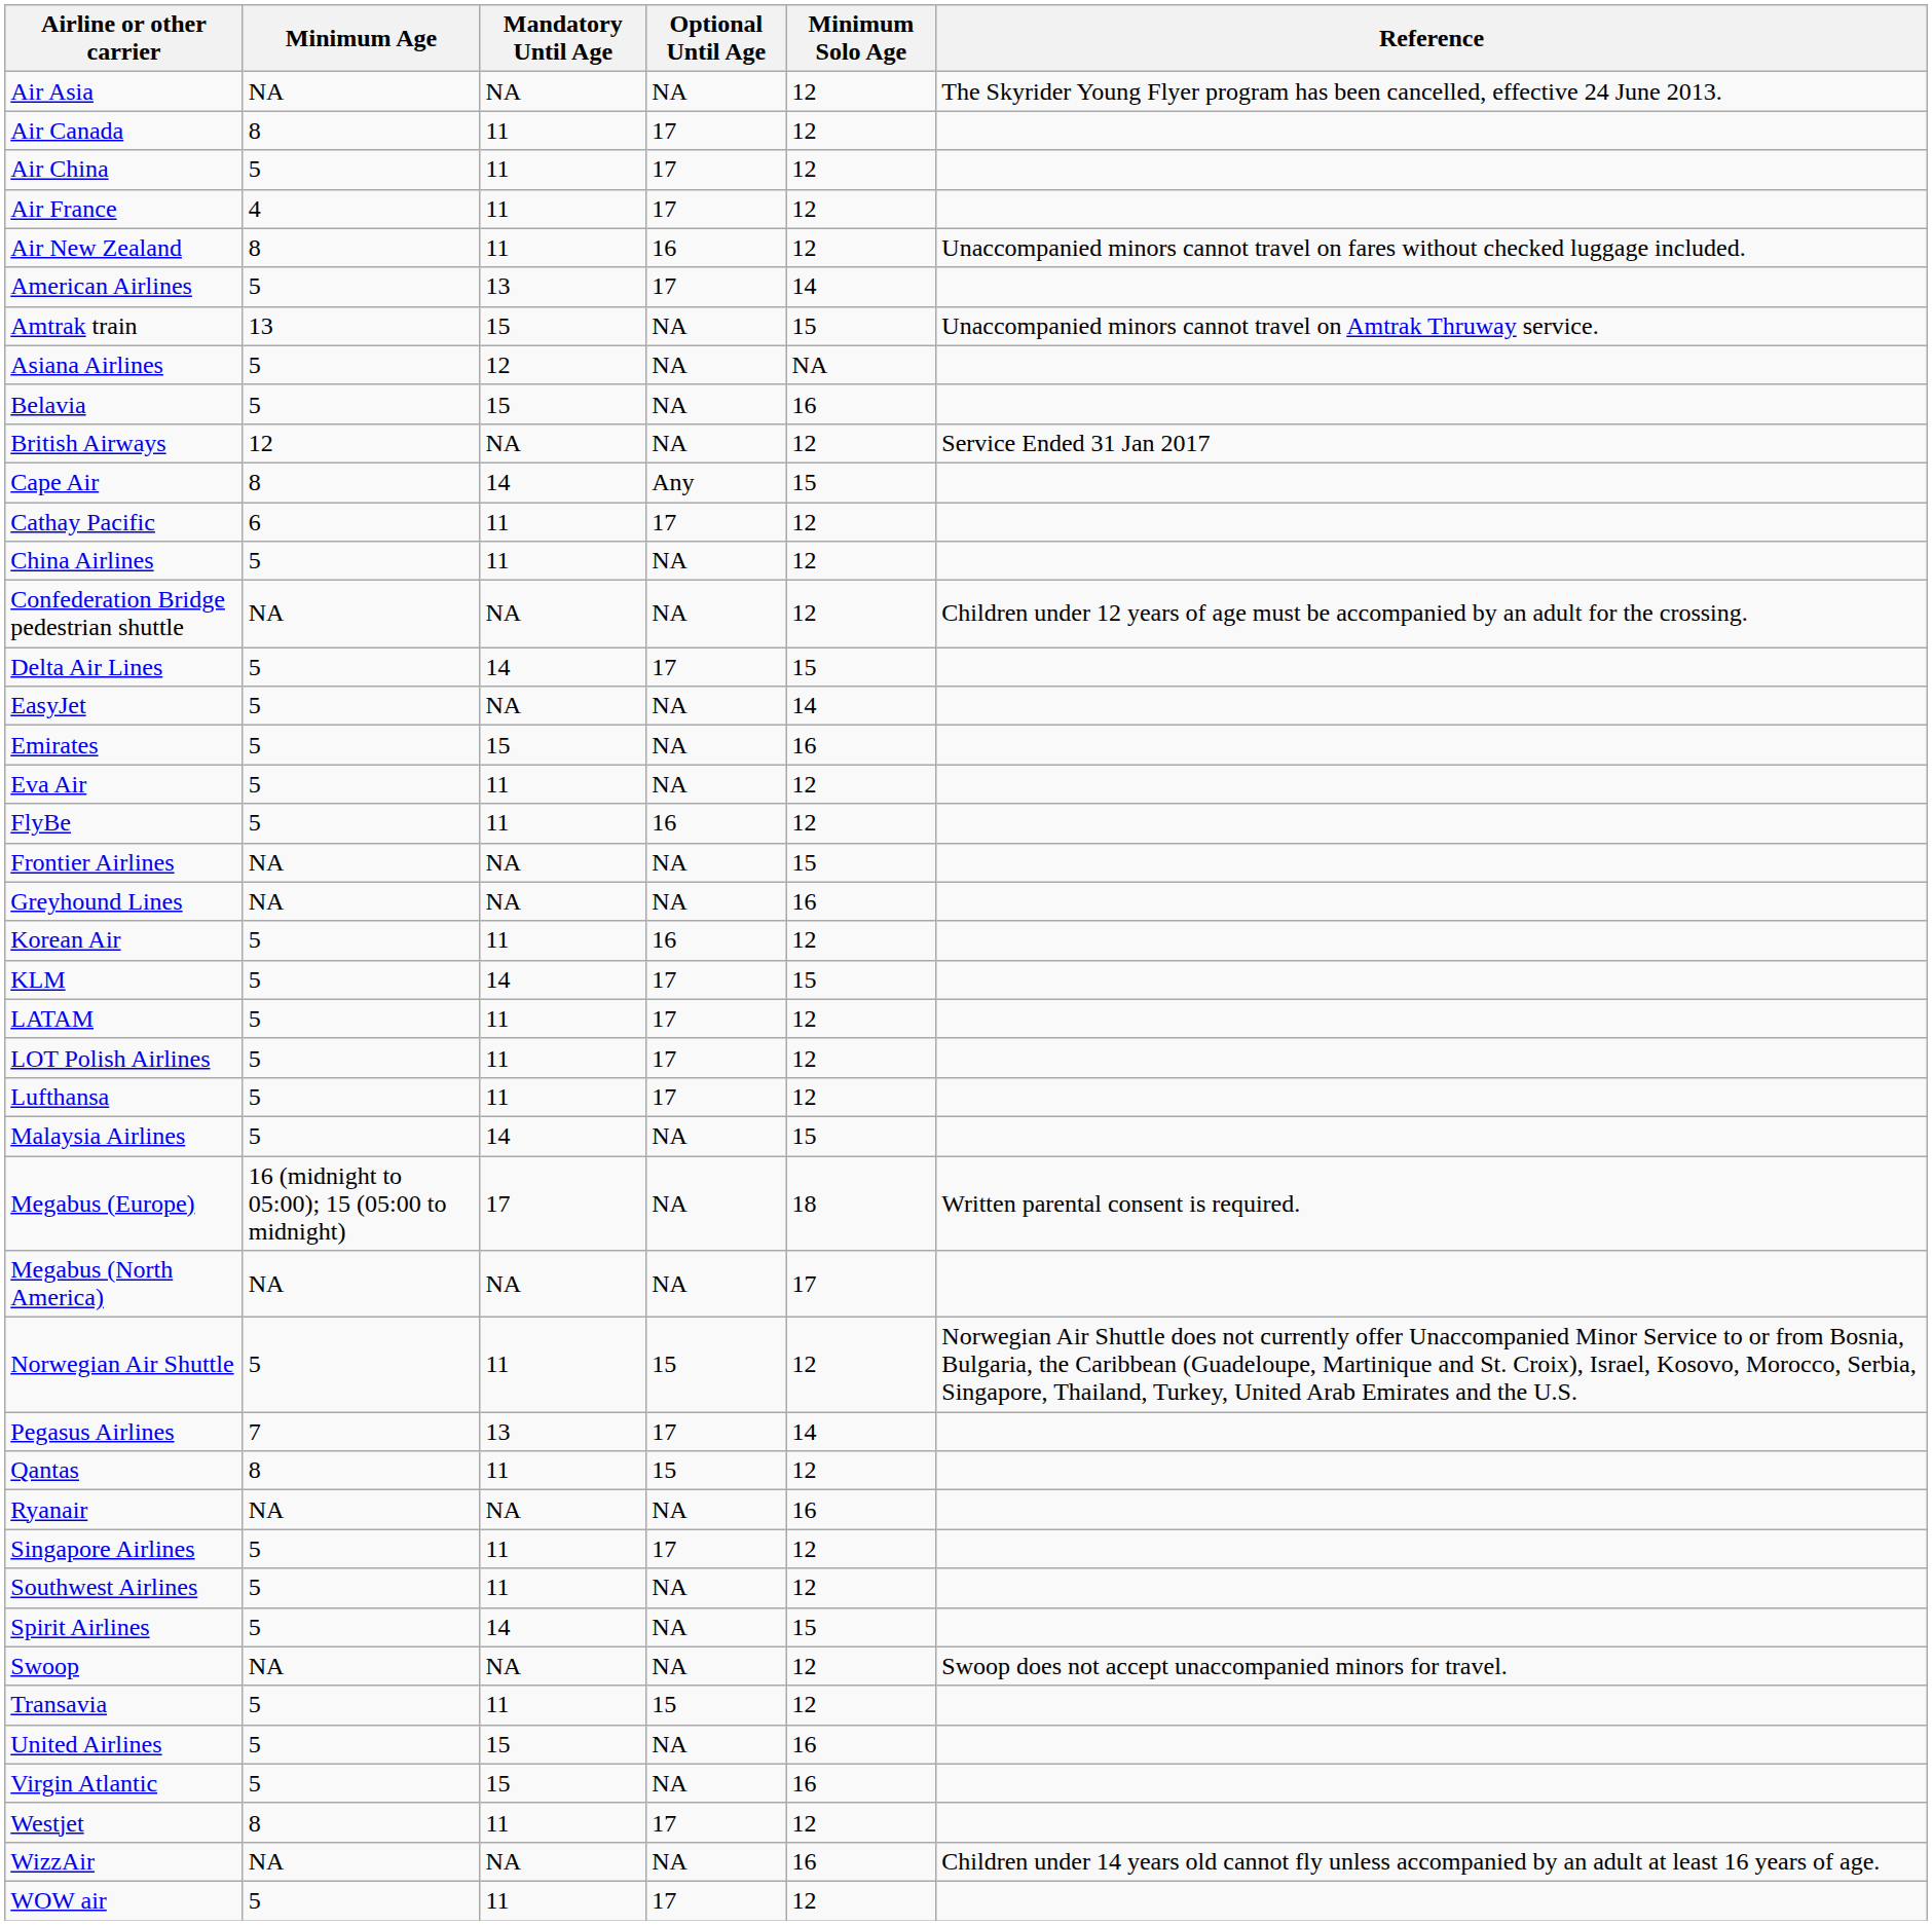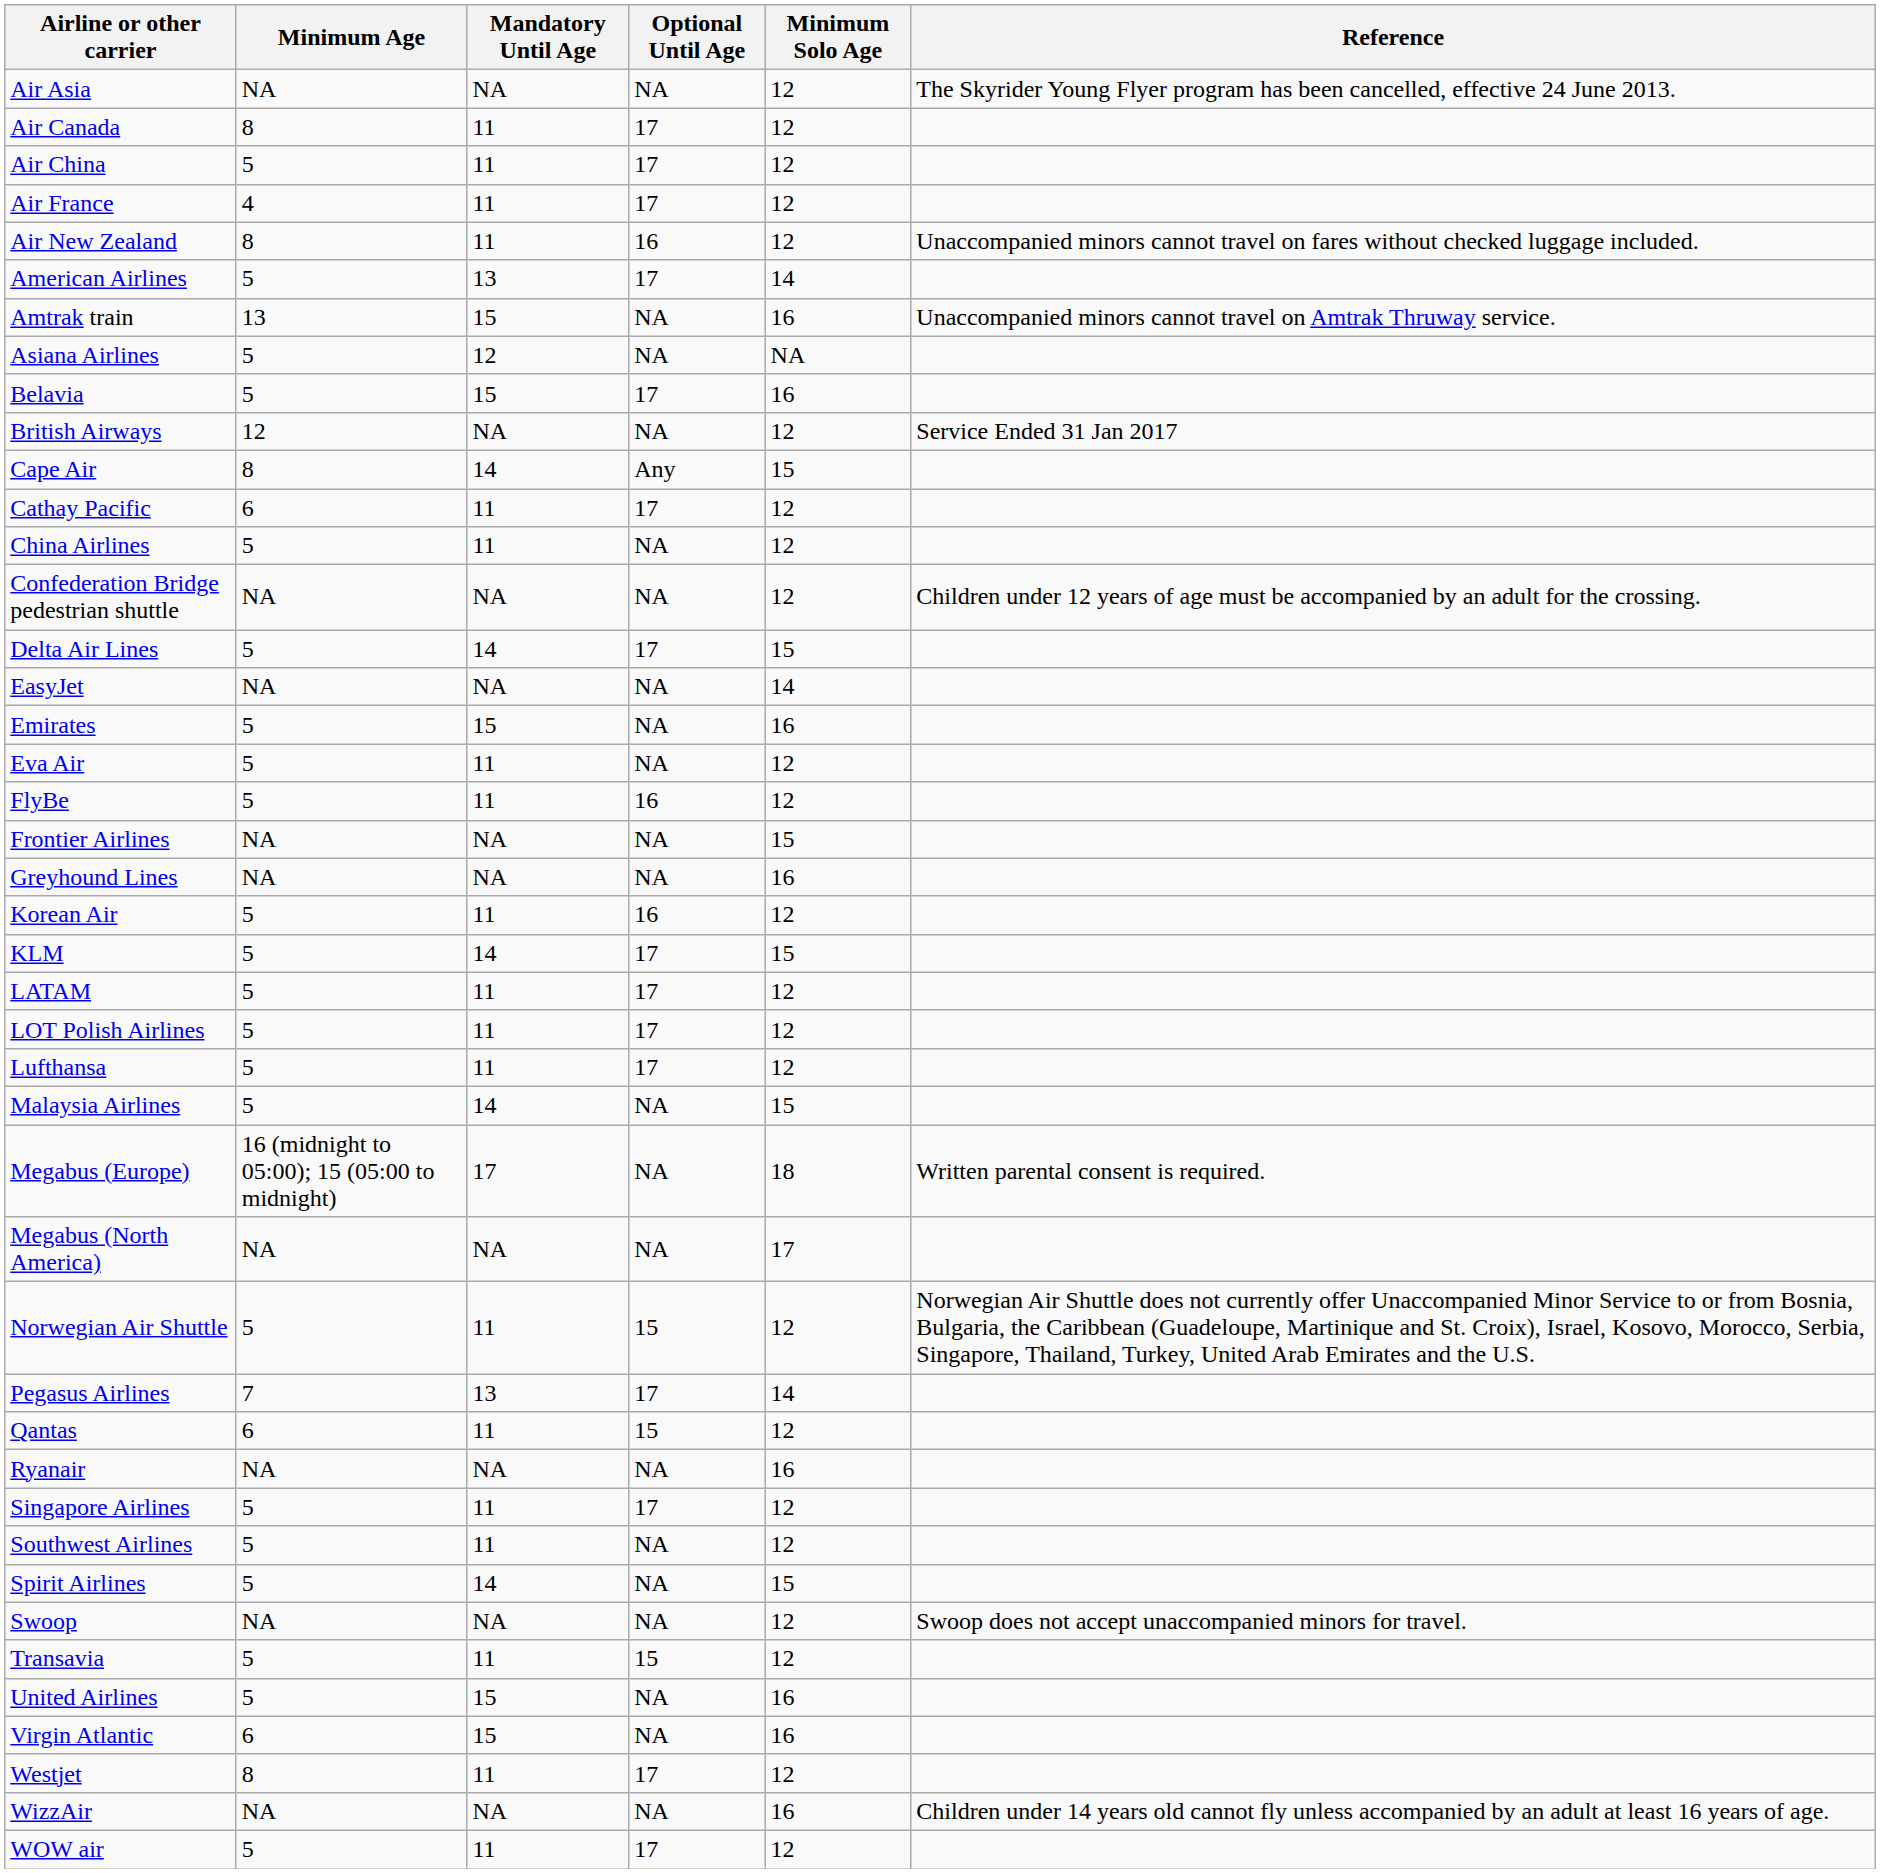 <table class="wikitable sortable">
 <tr>
 <th>Airline or other carrier</th>
 <th>Minimum Age</th>
 <th>Mandatory Until Age</th>
 <th>Optional Until Age</th>
 <th>Minimum Solo Age</th>
 <th>Reference</th>
 </tr>
 <tr>
 <td><a href='#'>Air Asia</a></td>
 <td>NA</td>
 <td>NA</td>
 <td>NA</td>
 <td>12</td>
 <td>The Skyrider Young Flyer program has been cancelled, effective 24 June 2013.</td>
 </tr>
 <tr>
 <td><a href='#'>Air Canada</a></td>
 <td>8</td>
 <td>11</td>
 <td>17</td>
 <td>12</td>
 <td></td>
 </tr>
 <tr>
 <td><a href='#'>Air China</a></td>
 <td>5</td>
 <td>11</td>
 <td>17</td>
 <td>12</td>
 <td></td>
 </tr>
 <tr>
 <td><a href='#'>Air France</a></td>
 <td>4</td>
 <td>11</td>
 <td>17</td>
 <td>12</td>
 <td></td>
 </tr>
 <tr>
 <td><a href='#'>Air New Zealand</a></td>
 <td>8</td>
 <td>11</td>
 <td>16</td>
 <td>12</td>
 <td>Unaccompanied minors cannot travel on fares without checked luggage included.</td>
 </tr>
 <tr>
 <td><a href='#'>American Airlines</a></td>
 <td>5</td>
 <td>13</td>
 <td>17</td>
 <td>14</td>
 <td></td>
 </tr>
 <tr>
 <td><a href='#'>Amtrak</a> train</td>
 <td>13</td>
 <td>15</td>
 <td>NA</td>
-<td>15</td>
+<td>16</td>
 <td>Unaccompanied minors cannot travel on <a href='#'>Amtrak Thruway</a> service.</td>
 </tr>
 <tr>
 <td><a href='#'>Asiana Airlines</a></td>
 <td>5</td>
 <td>12</td>
 <td>NA</td>
 <td>NA</td>
 <td></td>
 </tr>
 <tr>
 <td><a href='#'>Belavia</a></td>
 <td>5</td>
 <td>15</td>
-<td>NA</td>
+<td>17</td>
 <td>16</td>
 <td></td>
 </tr>
 <tr>
 <td><a href='#'>British Airways</a></td>
 <td>12</td>
 <td>NA</td>
 <td>NA</td>
 <td>12</td>
 <td>Service Ended 31 Jan 2017</td>
 </tr>
 <tr>
 <td><a href='#'>Cape Air</a></td>
 <td>8</td>
 <td>14</td>
 <td>Any</td>
 <td>15</td>
 <td></td>
 </tr>
 <tr>
 <td><a href='#'>Cathay Pacific</a></td>
 <td>6</td>
 <td>11</td>
 <td>17</td>
 <td>12</td>
 <td></td>
 </tr>
 <tr>
 <td><a href='#'>China Airlines</a></td>
 <td>5</td>
 <td>11</td>
 <td>NA</td>
 <td>12</td>
 <td></td>
 </tr>
 <tr>
 <td><a href='#'>Confederation Bridge</a> pedestrian shuttle</td>
 <td>NA</td>
 <td>NA</td>
 <td>NA</td>
 <td>12</td>
 <td>Children under 12 years of age must be accompanied by an adult for the crossing.</td>
 </tr>
 <tr>
 <td><a href='#'>Delta Air Lines</a></td>
 <td>5</td>
 <td>14</td>
 <td>17</td>
 <td>15</td>
 <td></td>
 </tr>
 <tr>
 <td><a href='#'>EasyJet</a></td>
-<td>5</td>
+<td>NA</td>
 <td>NA</td>
 <td>NA</td>
 <td>14</td>
 <td></td>
 </tr>
 <tr>
 <td><a href='#'>Emirates</a></td>
 <td>5</td>
 <td>15</td>
 <td>NA</td>
 <td>16</td>
 <td></td>
 </tr>
 <tr>
 <td><a href='#'>Eva Air</a></td>
 <td>5</td>
 <td>11</td>
 <td>NA</td>
 <td>12</td>
 <td></td>
 </tr>
 <tr>
 <td><a href='#'>FlyBe</a></td>
 <td>5</td>
 <td>11</td>
 <td>16</td>
 <td>12</td>
 <td></td>
 </tr>
 <tr>
 <td><a href='#'>Frontier Airlines</a></td>
 <td>NA</td>
 <td>NA</td>
 <td>NA</td>
 <td>15</td>
 <td></td>
 </tr>
 <tr>
 <td><a href='#'>Greyhound Lines</a></td>
 <td>NA</td>
 <td>NA</td>
 <td>NA</td>
 <td>16</td>
 <td></td>
 </tr>
 <tr>
 <td><a href='#'>Korean Air</a></td>
 <td>5</td>
 <td>11</td>
 <td>16</td>
 <td>12</td>
 <td></td>
 </tr>
 <tr>
 <td><a href='#'>KLM</a></td>
 <td>5</td>
 <td>14</td>
 <td>17</td>
 <td>15</td>
 <td></td>
 </tr>
 <tr>
 <td><a href='#'>LATAM</a></td>
 <td>5</td>
 <td>11</td>
 <td>17</td>
 <td>12</td>
 <td></td>
 </tr>
 <tr>
 <td><a href='#'>LOT Polish Airlines</a></td>
 <td>5</td>
 <td>11</td>
 <td>17</td>
 <td>12</td>
 <td></td>
 </tr>
 <tr>
 <td><a href='#'>Lufthansa</a></td>
 <td>5</td>
 <td>11</td>
 <td>17</td>
 <td>12</td>
 <td></td>
 </tr>
 <tr>
 <td><a href='#'>Malaysia Airlines</a></td>
 <td>5</td>
 <td>14</td>
 <td>NA</td>
 <td>15</td>
 <td></td>
 </tr>
 <tr>
 <td><a href='#'>Megabus (Europe)</a></td>
 <td>16 (midnight to 05:00); 15 (05:00 to midnight)</td>
 <td>17</td>
 <td>NA</td>
 <td>18</td>
 <td>Written parental consent is required.</td>
 </tr>
 <tr>
 <td><a href='#'>Megabus (North America)</a></td>
 <td>NA</td>
 <td>NA</td>
 <td>NA</td>
 <td>17</td>
 <td></td>
 </tr>
 <tr>
 <td><a href='#'>Norwegian Air Shuttle</a></td>
 <td>5</td>
 <td>11</td>
 <td>15</td>
 <td>12</td>
 <td>Norwegian Air Shuttle does not currently offer Unaccompanied Minor Service to or from Bosnia, Bulgaria, the Caribbean (Guadeloupe, Martinique and St. Croix), Israel, Kosovo, Morocco, Serbia, Singapore, Thailand, Turkey, United Arab Emirates and the U.S.</td>
 </tr>
 <tr>
 <td><a href='#'>Pegasus Airlines</a></td>
 <td>7</td>
 <td>13</td>
 <td>17</td>
 <td>14</td>
 <td></td>
 </tr>
 <tr>
 <td><a href='#'>Qantas</a></td>
-<td>8</td>
+<td>6</td>
 <td>11</td>
 <td>15</td>
 <td>12</td>
 <td></td>
 </tr>
 <tr>
 <td><a href='#'>Ryanair</a></td>
 <td>NA</td>
 <td>NA</td>
 <td>NA</td>
 <td>16</td>
 <td></td>
 </tr>
 <tr>
 <td><a href='#'>Singapore Airlines</a></td>
 <td>5</td>
 <td>11</td>
 <td>17</td>
 <td>12</td>
 <td></td>
 </tr>
 <tr>
 <td><a href='#'>Southwest Airlines</a></td>
 <td>5</td>
 <td>11</td>
 <td>NA</td>
 <td>12</td>
 <td></td>
 </tr>
 <tr>
 <td><a href='#'>Spirit Airlines</a></td>
 <td>5</td>
 <td>14</td>
 <td>NA</td>
 <td>15</td>
 <td></td>
 </tr>
 <tr>
 <td><a href='#'>Swoop</a></td>
 <td>NA</td>
 <td>NA</td>
 <td>NA</td>
 <td>12</td>
 <td>Swoop does not accept unaccompanied minors for travel.</td>
 </tr>
 <tr>
 <td><a href='#'>Transavia</a></td>
 <td>5</td>
 <td>11</td>
 <td>15</td>
 <td>12</td>
 <td></td>
 </tr>
 <tr>
 <td><a href='#'>United Airlines</a></td>
 <td>5</td>
 <td>15</td>
 <td>NA</td>
 <td>16</td>
 <td></td>
 </tr>
 <tr>
 <td><a href='#'>Virgin Atlantic</a></td>
-<td>5</td>
+<td>6</td>
 <td>15</td>
 <td>NA</td>
 <td>16</td>
 <td></td>
 </tr>
 <tr>
 <td><a href='#'>Westjet</a></td>
 <td>8</td>
 <td>11</td>
 <td>17</td>
 <td>12</td>
 <td></td>
 </tr>
 <tr>
 <td><a href='#'>WizzAir</a></td>
 <td>NA</td>
 <td>NA</td>
 <td>NA</td>
 <td>16</td>
 <td>Children under 14 years old cannot fly unless accompanied by an adult at least 16 years of age.</td>
 </tr>
 <tr>
 <td><a href='#'>WOW air</a></td>
 <td>5</td>
 <td>11</td>
 <td>17</td>
 <td>12</td>
 <td></td>
 </tr>
 </table>
